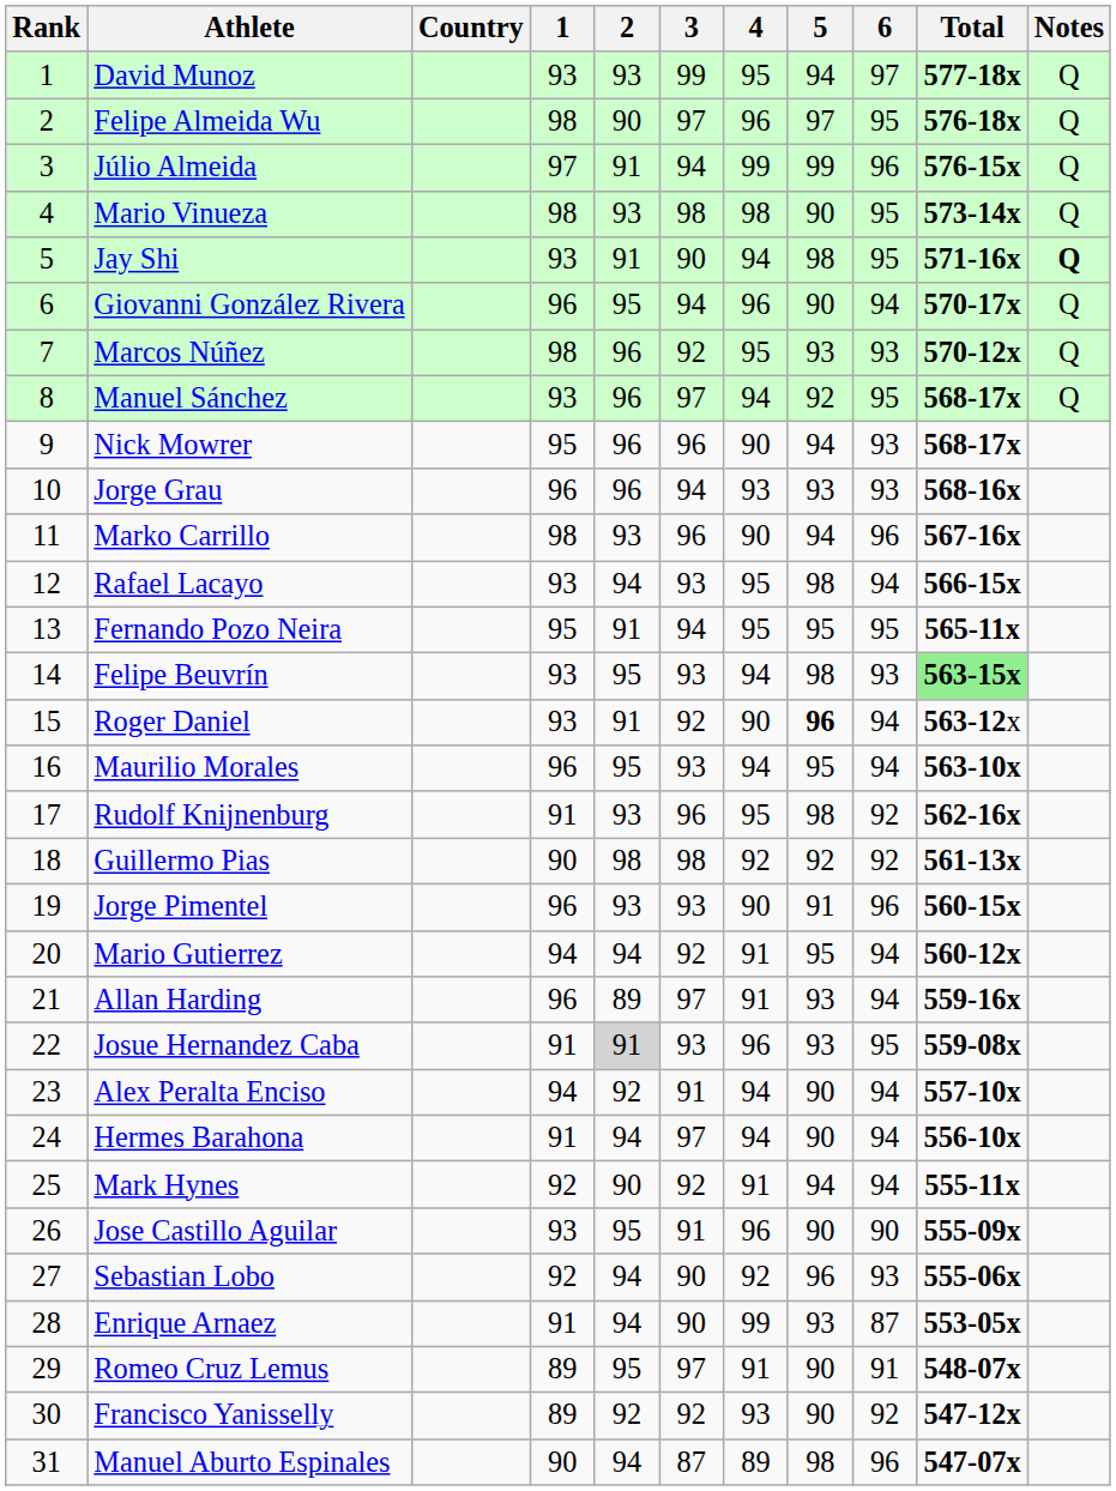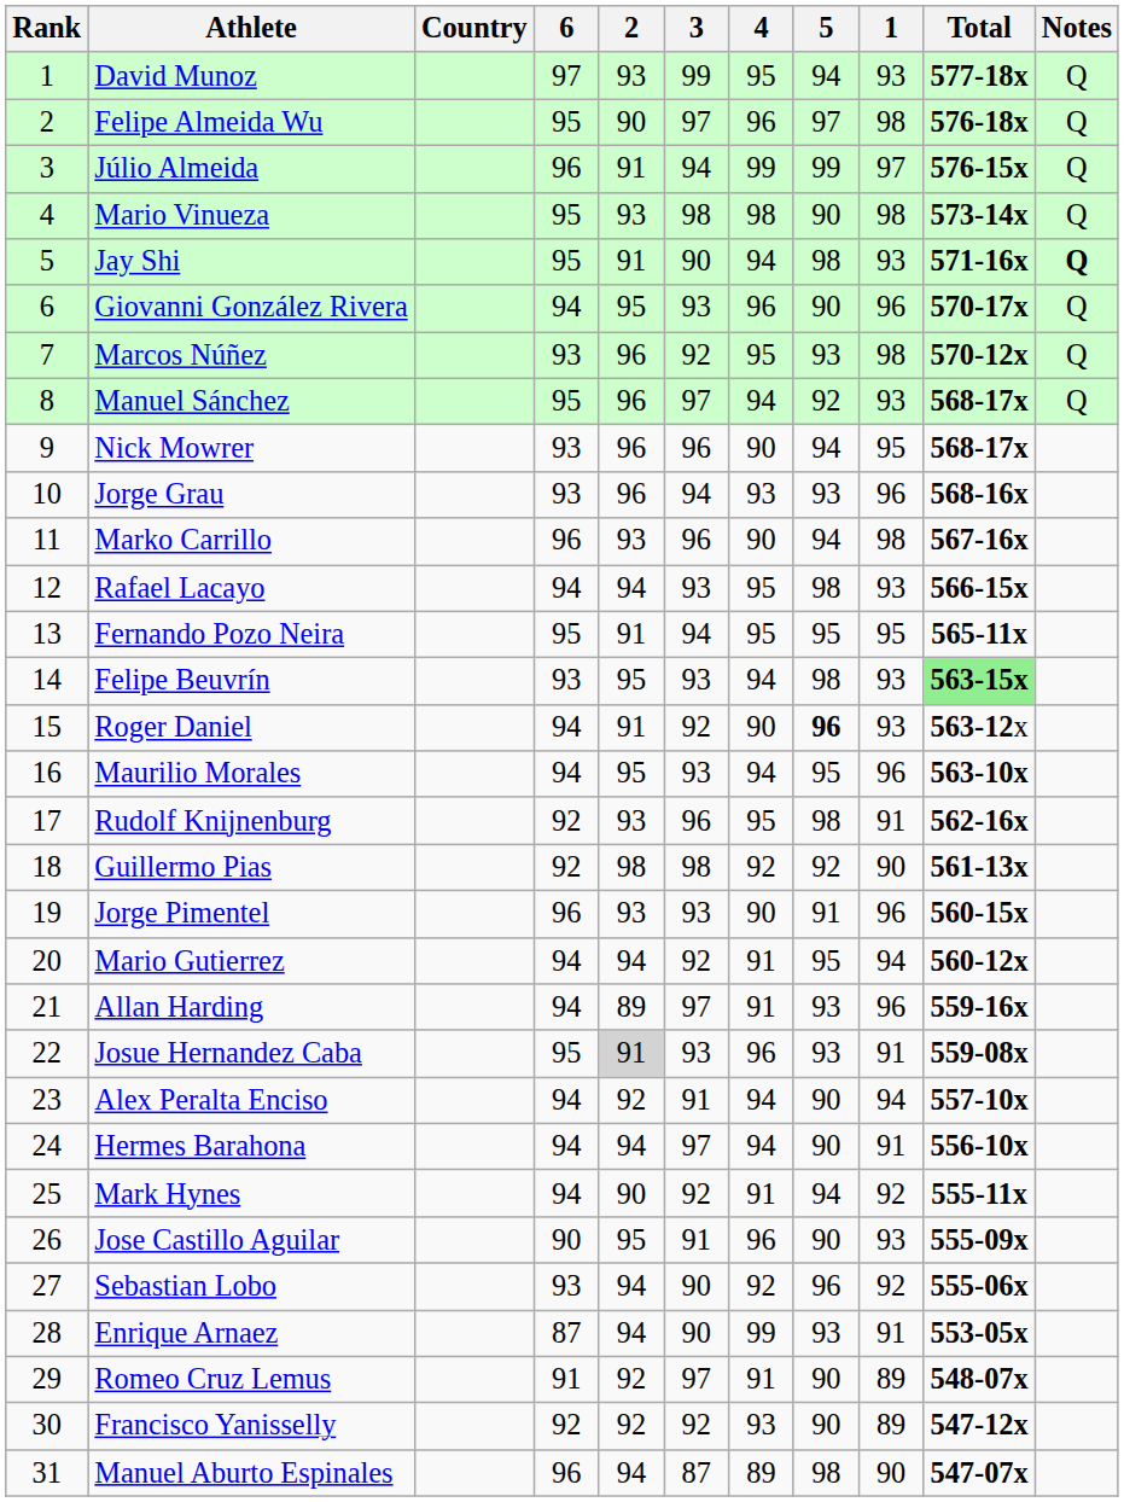 <table class="wikitable sortable" style="text-align:center">
 <tr>
 <th>Rank</th>
 <th>Athlete</th>
 <th>Country</th>
-<th class="sortable" style="width: 28px">1</th>
+<th class="sortable" style="width: 28px">6</th>
 <th class="sortable" style="width: 28px">2</th>
 <th class="sortable" style="width: 28px">3</th>
 <th class="sortable" style="width: 28px">4</th>
 <th class="sortable" style="width: 28px">5</th>
-<th class="sortable" style="width: 28px">6</th>
+<th class="sortable" style="width: 28px">1</th>
 <th>Total</th>
 <th class="unsortable">Notes</th>
 </tr>
 <tr bgcolor=ccffcc>
 <td>1</td>
 <td align=left><a href='#'>David Munoz</a></td>
 <td align=left></td>
-<td>93</td>
+<td>97</td>
 <td>93</td>
 <td>99</td>
 <td>95</td>
 <td>94</td>
-<td>97</td>
+<td>93</td>
 <td><strong>577-18x</strong></td>
 <td>Q</td>
 </tr>
 <tr bgcolor=ccffcc>
 <td>2</td>
 <td align=left><a href='#'>Felipe Almeida Wu</a></td>
 <td align=left></td>
-<td>98</td>
+<td>95</td>
 <td>90</td>
 <td>97</td>
 <td>96</td>
 <td>97</td>
-<td>95</td>
+<td>98</td>
 <td><strong>576-18x</strong></td>
 <td>Q</td>
 </tr>
 <tr bgcolor=ccffcc>
 <td>3</td>
 <td align=left><a href='#'>Júlio Almeida</a></td>
 <td align=left></td>
-<td>97</td>
+<td>96</td>
 <td>91</td>
 <td>94</td>
 <td>99</td>
 <td>99</td>
-<td>96</td>
+<td>97</td>
 <td><strong>576-15x</strong></td>
 <td>Q</td>
 </tr>
 <tr bgcolor=ccffcc>
 <td>4</td>
 <td align=left><a href='#'>Mario Vinueza</a></td>
 <td align=left></td>
-<td>98</td>
+<td>95</td>
 <td>93</td>
 <td>98</td>
 <td>98</td>
 <td>90</td>
-<td>95</td>
+<td>98</td>
 <td><strong>573-14x</strong></td>
 <td>Q</td>
 </tr>
 <tr bgcolor=ccffcc>
 <td>5</td>
 <td align=left><a href='#'>Jay Shi</a></td>
 <td align=left></td>
-<td>93</td>
+<td>95</td>
 <td>91</td>
 <td>90</td>
 <td>94</td>
 <td>98</td>
-<td>95</td>
+<td>93</td>
 <td><strong>571-16x</strong></td>
 <td><strong>Q</strong></td>
 </tr>
 <tr bgcolor=ccffcc>
 <td>6</td>
 <td align=left><a href='#'>Giovanni González Rivera</a></td>
 <td align=left></td>
-<td>96</td>
+<td>94</td>
 <td>95</td>
-<td>94</td>
+<td>93</td>
 <td>96</td>
 <td>90</td>
-<td>94</td>
+<td>96</td>
 <td><strong>570-17x</strong></td>
 <td>Q</td>
 </tr>
 <tr bgcolor=ccffcc>
 <td>7</td>
 <td align=left><a href='#'>Marcos Núñez</a></td>
 <td align=left></td>
-<td>98</td>
+<td>93</td>
 <td>96</td>
 <td>92</td>
 <td>95</td>
 <td>93</td>
-<td>93</td>
+<td>98</td>
 <td><strong>570-12x</strong></td>
 <td>Q</td>
 </tr>
 <tr bgcolor=ccffcc>
 <td>8</td>
 <td align=left><a href='#'>Manuel Sánchez</a></td>
 <td align=left></td>
-<td>93</td>
+<td>95</td>
 <td>96</td>
 <td>97</td>
 <td>94</td>
 <td>92</td>
-<td>95</td>
+<td>93</td>
 <td><strong>568-17x</strong></td>
 <td>Q</td>
 </tr>
 <tr>
 <td>9</td>
 <td align=left><a href='#'>Nick Mowrer</a></td>
 <td align=left></td>
-<td>95</td>
+<td>93</td>
 <td>96</td>
 <td>96</td>
 <td>90</td>
 <td>94</td>
-<td>93</td>
+<td>95</td>
 <td><strong>568-17x</strong></td>
 <td></td>
 </tr>
 <tr>
 <td>10</td>
 <td align=left><a href='#'>Jorge Grau</a></td>
 <td align=left></td>
-<td>96</td>
+<td>93</td>
 <td>96</td>
 <td>94</td>
 <td>93</td>
 <td>93</td>
-<td>93</td>
+<td>96</td>
 <td><strong>568-16x</strong></td>
 <td></td>
 </tr>
 <tr>
 <td>11</td>
 <td align=left><a href='#'>Marko Carrillo</a></td>
 <td align=left></td>
-<td>98</td>
+<td>96</td>
 <td>93</td>
 <td>96</td>
 <td>90</td>
 <td>94</td>
-<td>96</td>
+<td>98</td>
 <td><strong>567-16x</strong></td>
 <td></td>
 </tr>
 <tr>
 <td>12</td>
 <td align=left><a href='#'>Rafael Lacayo</a></td>
 <td align=left></td>
-<td>93</td>
+<td>94</td>
 <td>94</td>
 <td>93</td>
 <td>95</td>
 <td>98</td>
-<td>94</td>
+<td>93</td>
 <td><strong>566-15x</strong></td>
 <td></td>
 </tr>
 <tr>
 <td>13</td>
 <td align=left><a href='#'>Fernando Pozo Neira</a></td>
 <td align=left></td>
 <td>95</td>
 <td>91</td>
 <td>94</td>
 <td>95</td>
 <td>95</td>
 <td>95</td>
 <td><strong>565-11x</strong></td>
 <td></td>
 </tr>
 <tr>
 <td>14</td>
 <td align=left><a href='#'>Felipe Beuvrín</a></td>
 <td align=left></td>
 <td>93</td>
 <td>95</td>
 <td>93</td>
 <td>94</td>
 <td>98</td>
 <td>93</td>
 <td style="background: lightgreen;"><strong>563-15x</strong></td>
 <td></td>
 </tr>
 <tr>
 <td>15</td>
 <td align=left><a href='#'>Roger Daniel</a></td>
 <td align=left></td>
-<td>93</td>
+<td>94</td>
 <td>91</td>
 <td>92</td>
 <td>90</td>
 <td><strong>96</strong></td>
-<td>94</td>
+<td>93</td>
 <td><strong>563-12</strong>x</td>
 <td></td>
 </tr>
 <tr>
 <td>16</td>
 <td align=left><a href='#'>Maurilio Morales</a></td>
 <td align=left></td>
-<td>96</td>
+<td>94</td>
 <td>95</td>
 <td>93</td>
 <td>94</td>
 <td>95</td>
-<td>94</td>
+<td>96</td>
 <td><strong>563-10x</strong></td>
 <td></td>
 </tr>
 <tr>
 <td>17</td>
 <td align=left><a href='#'>Rudolf Knijnenburg</a></td>
 <td align=left></td>
-<td>91</td>
+<td>92</td>
 <td>93</td>
 <td>96</td>
 <td>95</td>
 <td>98</td>
-<td>92</td>
+<td>91</td>
 <td><strong>562-16x</strong></td>
 <td></td>
 </tr>
 <tr>
 <td>18</td>
 <td align=left><a href='#'>Guillermo Pias</a></td>
 <td align=left></td>
-<td>90</td>
+<td>92</td>
 <td>98</td>
 <td>98</td>
 <td>92</td>
 <td>92</td>
-<td>92</td>
+<td>90</td>
 <td><strong>561-13x</strong></td>
 <td></td>
 </tr>
 <tr>
 <td>19</td>
 <td align=left><a href='#'>Jorge Pimentel</a></td>
 <td align=left></td>
 <td>96</td>
 <td>93</td>
 <td>93</td>
 <td>90</td>
 <td>91</td>
 <td>96</td>
 <td><strong>560-15x</strong></td>
 <td></td>
 </tr>
 <tr>
 <td>20</td>
 <td align=left><a href='#'>Mario Gutierrez</a></td>
 <td align=left></td>
 <td>94</td>
 <td>94</td>
 <td>92</td>
 <td>91</td>
 <td>95</td>
 <td>94</td>
 <td><strong>560-12x</strong></td>
 <td></td>
 </tr>
 <tr>
 <td>21</td>
 <td align=left><a href='#'>Allan Harding</a></td>
 <td align=left></td>
-<td>96</td>
+<td>94</td>
 <td>89</td>
 <td>97</td>
 <td>91</td>
 <td>93</td>
-<td>94</td>
+<td>96</td>
 <td><strong>559-16x</strong></td>
 <td></td>
 </tr>
 <tr>
 <td>22</td>
 <td align=left><a href='#'>Josue Hernandez Caba</a></td>
 <td align=left></td>
-<td>91</td>
+<td>95</td>
 <td style="background: lightgrey;">91</td>
 <td>93</td>
 <td>96</td>
 <td>93</td>
-<td>95</td>
+<td>91</td>
 <td><strong>559-08x</strong></td>
 <td></td>
 </tr>
 <tr>
 <td>23</td>
 <td align=left><a href='#'>Alex Peralta Enciso</a></td>
 <td align=left></td>
 <td>94</td>
 <td>92</td>
 <td>91</td>
 <td>94</td>
 <td>90</td>
 <td>94</td>
 <td><strong>557-10x</strong></td>
 <td></td>
 </tr>
 <tr>
 <td>24</td>
 <td align=left><a href='#'>Hermes Barahona</a></td>
 <td align=left></td>
-<td>91</td>
+<td>94</td>
 <td>94</td>
 <td>97</td>
 <td>94</td>
 <td>90</td>
-<td>94</td>
+<td>91</td>
 <td><strong>556-10x</strong></td>
 <td></td>
 </tr>
 <tr>
 <td>25</td>
 <td align=left><a href='#'>Mark Hynes</a></td>
 <td align=left></td>
-<td>92</td>
+<td>94</td>
 <td>90</td>
 <td>92</td>
 <td>91</td>
 <td>94</td>
-<td>94</td>
+<td>92</td>
 <td><strong>555-11x</strong></td>
 <td></td>
 </tr>
 <tr>
 <td>26</td>
 <td align=left><a href='#'>Jose Castillo Aguilar</a></td>
 <td align=left></td>
-<td>93</td>
+<td>90</td>
 <td>95</td>
 <td>91</td>
 <td>96</td>
 <td>90</td>
-<td>90</td>
+<td>93</td>
 <td><strong>555-09x</strong></td>
 <td></td>
 </tr>
 <tr>
 <td>27</td>
 <td align=left><a href='#'>Sebastian Lobo</a></td>
 <td align=left></td>
-<td>92</td>
+<td>93</td>
 <td>94</td>
 <td>90</td>
 <td>92</td>
 <td>96</td>
-<td>93</td>
+<td>92</td>
 <td><strong>555-06x</strong></td>
 <td></td>
 </tr>
 <tr>
 <td>28</td>
 <td align=left><a href='#'>Enrique Arnaez</a></td>
 <td align=left></td>
-<td>91</td>
+<td>87</td>
 <td>94</td>
 <td>90</td>
 <td>99</td>
 <td>93</td>
-<td>87</td>
+<td>91</td>
 <td><strong>553-05x</strong></td>
 <td></td>
 </tr>
 <tr>
 <td>29</td>
 <td align=left><a href='#'>Romeo Cruz Lemus</a></td>
 <td align=left></td>
-<td>89</td>
-<td>95</td>
+<td>91</td>
+<td>92</td>
 <td>97</td>
 <td>91</td>
 <td>90</td>
-<td>91</td>
+<td>89</td>
 <td><strong>548-07x</strong></td>
 <td></td>
 </tr>
 <tr>
 <td>30</td>
 <td align=left><a href='#'>Francisco Yanisselly</a></td>
 <td align=left></td>
-<td>89</td>
+<td>92</td>
 <td>92</td>
 <td>92</td>
 <td>93</td>
 <td>90</td>
-<td>92</td>
+<td>89</td>
 <td><strong>547-12x</strong></td>
 <td></td>
 </tr>
 <tr>
 <td>31</td>
 <td align=left><a href='#'>Manuel Aburto Espinales</a></td>
 <td align=left></td>
-<td>90</td>
+<td>96</td>
 <td>94</td>
 <td>87</td>
 <td>89</td>
 <td>98</td>
-<td>96</td>
+<td>90</td>
 <td><strong>547-07x</strong></td>
 <td></td>
 </tr>
 </table>
